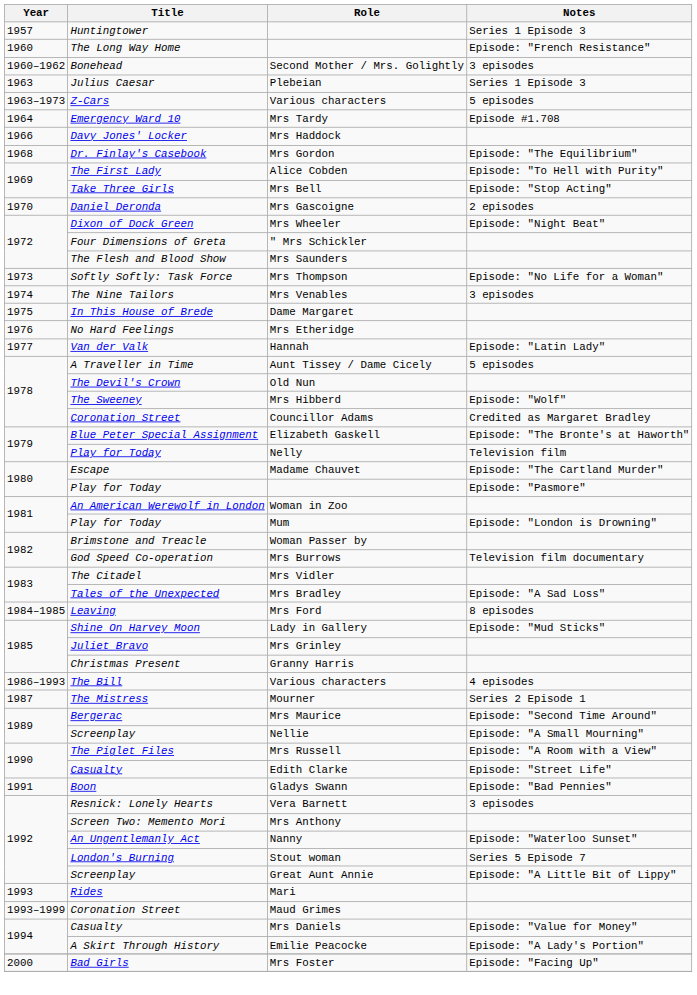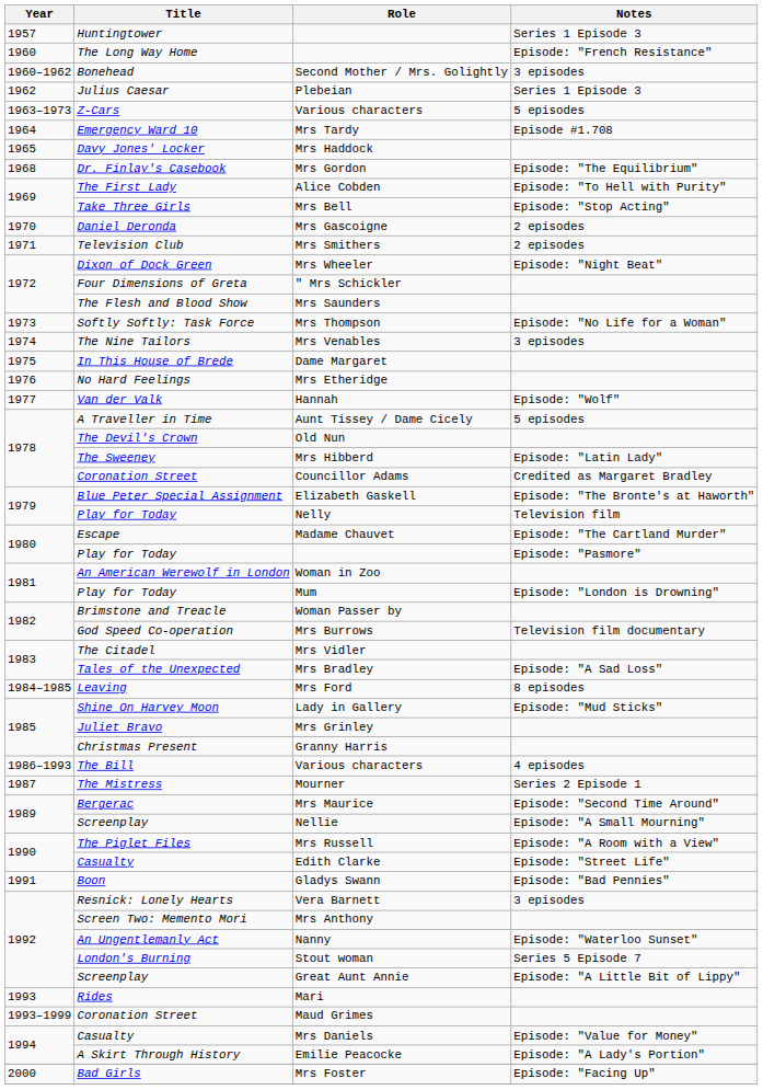 <table class="wikitable">
 <tr>
 <th>Year</th>
 <th>Title</th>
 <th>Role</th>
 <th>Notes</th>
 </tr>
 <tr>
 <td>1957</td>
 <td><em>Huntingtower</em></td>
 <td></td>
 <td>Series 1 Episode 3</td>
 </tr>
 <tr>
 <td>1960</td>
 <td><em>The Long Way Home</em></td>
 <td></td>
 <td>Episode: "French Resistance"</td>
 </tr>
 <tr>
 <td>1960–1962</td>
 <td><em>Bonehead</em></td>
 <td>Second Mother / Mrs. Golightly</td>
 <td>3 episodes</td>
 </tr>
 <tr>
-<td>1963</td>
+<td>1962</td>
 <td><em>Julius Caesar</em></td>
 <td>Plebeian</td>
 <td>Series 1 Episode 3</td>
 </tr>
 <tr>
 <td>1963–1973</td>
 <td><em><a href='#'>Z-Cars</a></em></td>
 <td>Various characters</td>
 <td>5 episodes</td>
 </tr>
 <tr>
 <td>1964</td>
 <td><em><a href='#'>Emergency Ward 10</a></em></td>
 <td>Mrs Tardy</td>
 <td>Episode #1.708</td>
 </tr>
 <tr>
-<td>1966</td>
+<td>1965</td>
 <td><em><a href='#'>Davy Jones' Locker</a></em></td>
 <td>Mrs Haddock</td>
 <td></td>
 </tr>
 <tr>
 <td>1968</td>
 <td><em><a href='#'>Dr. Finlay's Casebook</a></em></td>
 <td>Mrs Gordon</td>
 <td>Episode: "The Equilibrium"</td>
 </tr>
 <tr>
 <td rowspan="2">1969</td>
 <td><em><a href='#'>The First Lady</a></em></td>
 <td>Alice Cobden</td>
 <td>Episode: "To Hell with Purity"</td>
 </tr>
 <tr>
 <td><em><a href='#'>Take Three Girls</a></em></td>
 <td>Mrs Bell</td>
 <td>Episode: "Stop Acting"</td>
 </tr>
 <tr>
 <td>1970</td>
 <td><em><a href='#'>Daniel Deronda</a></em></td>
 <td>Mrs Gascoigne</td>
+<td>2 episodes</td>
+</tr>
+<tr>
+<td>1971</td>
+<td><em>Television Club</em></td>
+<td>Mrs Smithers</td>
 <td>2 episodes</td>
 </tr>
 <tr>
 <td rowspan="3">1972</td>
 <td><em><a href='#'>Dixon of Dock Green</a></em></td>
 <td>Mrs Wheeler</td>
 <td>Episode: "Night Beat"</td>
 </tr>
 <tr>
 <td><em>Four Dimensions of Greta</em></td>
 <td>" Mrs Schickler</td>
 <td></td>
 </tr>
 <tr>
 <td><em>The Flesh and Blood Show</em></td>
 <td>Mrs Saunders</td>
 <td></td>
 </tr>
 <tr>
 <td>1973</td>
 <td><em>Softly Softly: Task Force</em></td>
 <td>Mrs Thompson</td>
 <td>Episode: "No Life for a Woman"</td>
 </tr>
 <tr>
 <td>1974</td>
 <td><em>The Nine Tailors</em></td>
 <td>Mrs Venables</td>
 <td>3 episodes</td>
 </tr>
 <tr>
 <td>1975</td>
 <td><em><a href='#'>In This House of Brede</a></em></td>
 <td>Dame Margaret</td>
 <td></td>
 </tr>
 <tr>
 <td>1976</td>
 <td><em>No Hard Feelings</em></td>
 <td>Mrs Etheridge</td>
 <td></td>
 </tr>
 <tr>
 <td>1977</td>
 <td><em><a href='#'>Van der Valk</a></em></td>
 <td>Hannah</td>
-<td>Episode: "Latin Lady"</td>
+<td>Episode: "Wolf"</td>
 </tr>
 <tr>
 <td rowspan="4">1978</td>
 <td><em>A Traveller in Time</em></td>
 <td>Aunt Tissey / Dame Cicely</td>
 <td>5 episodes</td>
 </tr>
 <tr>
 <td><em><a href='#'>The Devil's Crown</a></em></td>
 <td>Old Nun</td>
 <td></td>
 </tr>
 <tr>
 <td><em><a href='#'>The Sweeney</a></em></td>
 <td>Mrs Hibberd</td>
-<td>Episode: "Wolf"</td>
+<td>Episode: "Latin Lady"</td>
 </tr>
 <tr>
 <td><em><a href='#'>Coronation Street</a></em></td>
 <td>Councillor Adams</td>
 <td>Credited as Margaret Bradley</td>
 </tr>
 <tr>
 <td rowspan="2">1979</td>
 <td><em><a href='#'>Blue Peter Special Assignment</a></em></td>
 <td>Elizabeth Gaskell</td>
 <td>Episode: "The Bronte's at Haworth"</td>
 </tr>
 <tr>
 <td><em><a href='#'>Play for Today</a></em></td>
 <td>Nelly</td>
 <td>Television film</td>
 </tr>
 <tr>
 <td rowspan="2">1980</td>
 <td><em>Escape</em></td>
 <td>Madame Chauvet</td>
 <td>Episode: "The Cartland Murder"</td>
 </tr>
 <tr>
 <td><em>Play for Today</em></td>
 <td></td>
 <td>Episode: "Pasmore"</td>
 </tr>
 <tr>
 <td rowspan="2">1981</td>
 <td><em><a href='#'>An American Werewolf in London</a></em></td>
 <td>Woman in Zoo</td>
 <td></td>
 </tr>
 <tr>
 <td><em>Play for Today</em></td>
 <td>Mum</td>
 <td>Episode: "London is Drowning"</td>
 </tr>
 <tr>
 <td rowspan="2">1982</td>
 <td><em>Brimstone and Treacle</em></td>
 <td>Woman Passer by</td>
 <td></td>
 </tr>
 <tr>
 <td><em>God Speed Co-operation</em></td>
 <td>Mrs Burrows</td>
 <td>Television film documentary</td>
 </tr>
 <tr>
 <td rowspan="2">1983</td>
 <td><em>The Citadel</em></td>
 <td>Mrs Vidler</td>
 <td></td>
 </tr>
 <tr>
 <td><em><a href='#'>Tales of the Unexpected</a></em></td>
 <td>Mrs Bradley</td>
 <td>Episode: "A Sad Loss"</td>
 </tr>
 <tr>
 <td>1984–1985</td>
 <td><em><a href='#'>Leaving</a></em></td>
 <td>Mrs Ford</td>
 <td>8 episodes</td>
 </tr>
 <tr>
 <td rowspan="3">1985</td>
 <td><em><a href='#'>Shine On Harvey Moon</a></em></td>
 <td>Lady in Gallery</td>
 <td>Episode: "Mud Sticks"</td>
 </tr>
 <tr>
 <td><em><a href='#'>Juliet Bravo</a></em></td>
 <td>Mrs Grinley</td>
 <td></td>
 </tr>
 <tr>
 <td><em>Christmas Present</em></td>
 <td>Granny Harris</td>
 <td></td>
 </tr>
 <tr>
 <td>1986–1993</td>
 <td><em><a href='#'>The Bill</a></em></td>
 <td>Various characters</td>
 <td>4 episodes</td>
 </tr>
 <tr>
 <td>1987</td>
 <td><em><a href='#'>The Mistress</a></em></td>
 <td>Mourner</td>
 <td>Series 2 Episode 1</td>
 </tr>
 <tr>
 <td rowspan="2">1989</td>
 <td><em><a href='#'>Bergerac</a></em></td>
 <td>Mrs Maurice</td>
 <td>Episode: "Second Time Around"</td>
 </tr>
 <tr>
 <td><em>Screenplay</em></td>
 <td>Nellie</td>
 <td>Episode: "A Small Mourning"</td>
 </tr>
 <tr>
 <td rowspan="2">1990</td>
 <td><em><a href='#'>The Piglet Files</a></em></td>
 <td>Mrs Russell</td>
 <td>Episode: "A Room with a View"</td>
 </tr>
 <tr>
 <td><em><a href='#'>Casualty</a></em></td>
 <td>Edith Clarke</td>
 <td>Episode: "Street Life"</td>
 </tr>
 <tr>
 <td>1991</td>
 <td><em><a href='#'>Boon</a></em></td>
 <td>Gladys Swann</td>
 <td>Episode: "Bad Pennies"</td>
 </tr>
 <tr>
 <td rowspan="5">1992</td>
 <td><em>Resnick: Lonely Hearts</em></td>
 <td>Vera Barnett</td>
 <td>3 episodes</td>
 </tr>
 <tr>
 <td><em>Screen Two: Memento Mori</em></td>
 <td>Mrs Anthony</td>
 <td></td>
 </tr>
 <tr>
 <td><em><a href='#'>An Ungentlemanly Act</a></em></td>
 <td>Nanny</td>
 <td>Episode: "Waterloo Sunset"</td>
 </tr>
 <tr>
 <td><em><a href='#'>London's Burning</a></em></td>
 <td>Stout woman</td>
 <td>Series 5 Episode 7</td>
 </tr>
 <tr>
 <td><em>Screenplay</em></td>
 <td>Great Aunt Annie</td>
 <td>Episode: "A Little Bit of Lippy"</td>
 </tr>
 <tr>
 <td>1993</td>
 <td><em><a href='#'>Rides</a></em></td>
 <td>Mari</td>
 <td></td>
 </tr>
 <tr>
 <td>1993–1999</td>
 <td><em>Coronation Street</em></td>
 <td>Maud Grimes</td>
 <td></td>
 </tr>
 <tr>
 <td rowspan="2">1994</td>
 <td><em>Casualty</em></td>
 <td>Mrs Daniels</td>
 <td>Episode: "Value for Money"</td>
 </tr>
 <tr>
 <td><em>A Skirt Through History</em></td>
 <td>Emilie Peacocke</td>
 <td>Episode: "A Lady's Portion"</td>
 </tr>
 <tr>
 </tr>
 <tr>
 <td>2000</td>
 <td><em><a href='#'>Bad Girls</a></em></td>
 <td>Mrs Foster</td>
 <td>Episode: "Facing Up"</td>
 </tr>
 <tr>
 </tr>
 </table>
